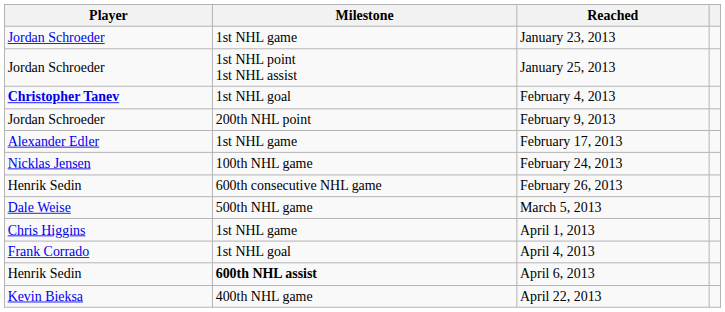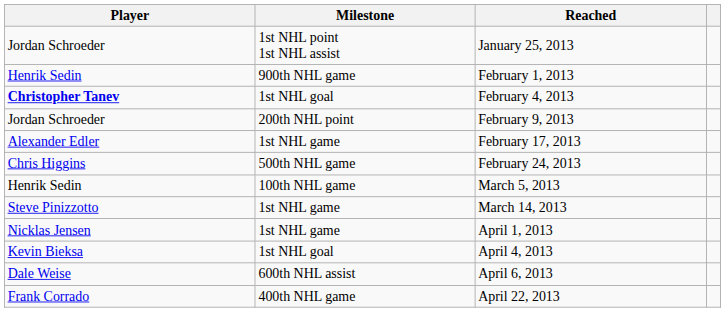 <table class="wikitable" style="width:52%;">
 <tr>
 <th>Player</th>
 <th>Milestone</th>
 <th>Reached</th>
 <th></th>
 </tr>
 <tr>
-<td><a href='#'>Jordan Schroeder</a></td>
-<td>1st NHL game</td>
-<td>January 23, 2013</td>
+<td>Jordan Schroeder</td>
+<td>1st NHL point<br>1st NHL assist</td>
+<td>January 25, 2013</td>
 <td></td>
 </tr>
 <tr>
-<td>Jordan Schroeder</td>
-<td>1st NHL point<br>1st NHL assist</td>
-<td>January 25, 2013</td>
+<td><a href='#'>Henrik Sedin</a></td>
+<td>900th NHL game</td>
+<td>February 1, 2013</td>
 <td></td>
 </tr>
 <tr>
 <td><strong><a href='#'>Christopher Tanev</a></strong></td>
 <td>1st NHL goal</td>
 <td>February 4, 2013</td>
 <td></td>
 </tr>
 <tr>
 <td>Jordan Schroeder</td>
 <td>200th NHL point</td>
 <td>February 9, 2013</td>
 <td></td>
 </tr>
 <tr>
 <td><a href='#'>Alexander Edler</a></td>
 <td>1st NHL game</td>
 <td>February 17, 2013</td>
 <td></td>
 </tr>
 <tr>
-<td><a href='#'>Nicklas Jensen</a></td>
-<td>100th NHL game</td>
+<td><a href='#'>Chris Higgins</a></td>
+<td>500th NHL game</td>
 <td>February 24, 2013</td>
 <td></td>
 </tr>
 <tr>
 <td>Henrik Sedin</td>
-<td>600th consecutive NHL game</td>
-<td>February 26, 2013</td>
-<td></td>
-</tr>
-<tr>
-<td><a href='#'>Dale Weise</a></td>
-<td>500th NHL game</td>
+<td>100th NHL game</td>
 <td>March 5, 2013</td>
 <td></td>
 </tr>
 <tr>
-<td><a href='#'>Chris Higgins</a></td>
+<td><a href='#'>Steve Pinizzotto</a></td>
+<td>1st NHL game</td>
+<td>March 14, 2013</td>
+<td></td>
+</tr>
+<tr>
+<td><a href='#'>Nicklas Jensen</a></td>
 <td>1st NHL game</td>
 <td>April 1, 2013</td>
 <td></td>
 </tr>
 <tr>
-<td><a href='#'>Frank Corrado</a></td>
+<td><a href='#'>Kevin Bieksa</a></td>
 <td>1st NHL goal</td>
 <td>April 4, 2013</td>
 <td></td>
 </tr>
 <tr>
-<td>Henrik Sedin</td>
-<td><strong>600th NHL assist</strong></td>
+<td><a href='#'>Dale Weise</a></td>
+<td>600th NHL assist</td>
 <td>April 6, 2013</td>
 <td></td>
 </tr>
 <tr>
-<td><a href='#'>Kevin Bieksa</a></td>
+<td><a href='#'>Frank Corrado</a></td>
 <td>400th NHL game</td>
 <td>April 22, 2013</td>
 <td></td>
 </tr>
 </table>
